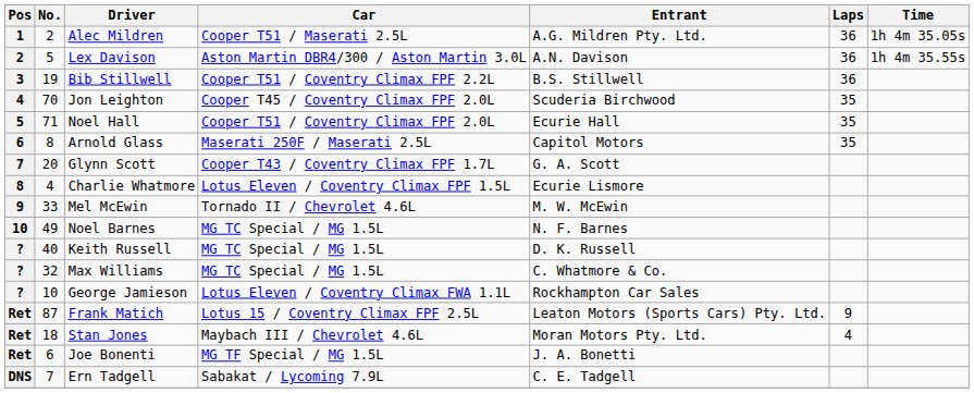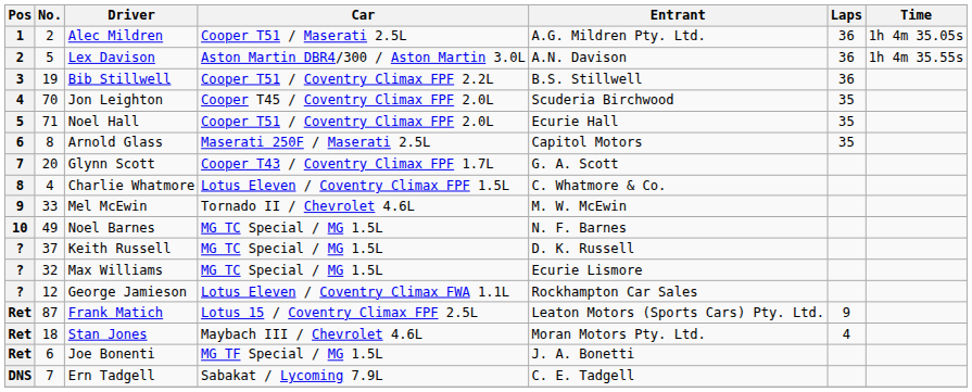 <table class="wikitable" style="font-size: 95%;">
 <tr>
 <th>Pos</th>
 <th>No.</th>
 <th>Driver</th>
 <th>Car</th>
 <th>Entrant</th>
 <th>Laps</th>
 <th>Time</th>
 </tr>
 <tr>
 <th>1</th>
 <td align="center">2</td>
 <td> <a href='#'>Alec Mildren</a></td>
 <td><a href='#'>Cooper T51</a> / <a href='#'>Maserati</a> 2.5L</td>
 <td>A.G. Mildren Pty. Ltd.</td>
 <td align="center">36</td>
 <td>1h 4m 35.05s</td>
 </tr>
 <tr>
 <th>2</th>
 <td align="center">5</td>
 <td> <a href='#'>Lex Davison</a></td>
 <td><a href='#'>Aston Martin DBR4</a>/300 / <a href='#'>Aston Martin</a> 3.0L</td>
 <td>A.N. Davison</td>
 <td align="center">36</td>
 <td>1h 4m 35.55s</td>
 </tr>
 <tr>
 <th>3</th>
 <td align="center">19</td>
 <td> <a href='#'>Bib Stillwell</a></td>
 <td><a href='#'>Cooper T51</a> / <a href='#'>Coventry Climax FPF</a> 2.2L</td>
 <td>B.S. Stillwell</td>
 <td align="center">36</td>
 <td></td>
 </tr>
 <tr>
 <th>4</th>
 <td align="center">70</td>
 <td> Jon Leighton</td>
 <td><a href='#'>Cooper</a> T45 / <a href='#'>Coventry Climax FPF</a> 2.0L</td>
 <td>Scuderia Birchwood</td>
 <td align="center">35</td>
 <td></td>
 </tr>
 <tr>
 <th>5</th>
 <td align="center">71</td>
 <td> Noel Hall</td>
 <td><a href='#'>Cooper T51</a> / <a href='#'>Coventry Climax FPF</a> 2.0L</td>
 <td>Ecurie Hall</td>
 <td align="center">35</td>
 <td></td>
 </tr>
 <tr>
 <th>6</th>
 <td align="center">8</td>
 <td> Arnold Glass</td>
 <td><a href='#'>Maserati 250F</a> / <a href='#'>Maserati</a> 2.5L</td>
 <td>Capitol Motors</td>
 <td align="center">35</td>
 <td></td>
 </tr>
 <tr>
 <th>7</th>
 <td align="center">20</td>
 <td> Glynn Scott</td>
 <td><a href='#'>Cooper T43</a> / <a href='#'>Coventry Climax FPF</a> 1.7L</td>
 <td>G. A. Scott</td>
 <td></td>
 <td></td>
 </tr>
 <tr>
 <th>8</th>
 <td align="center">4</td>
 <td> Charlie Whatmore</td>
 <td><a href='#'>Lotus Eleven</a> / <a href='#'>Coventry Climax FPF</a> 1.5L</td>
-<td>Ecurie Lismore</td>
+<td>C. Whatmore & Co.</td>
 <td></td>
 <td></td>
 </tr>
 <tr>
 <th>9</th>
 <td align="center">33</td>
 <td> Mel McEwin</td>
 <td>Tornado II / <a href='#'>Chevrolet</a> 4.6L</td>
 <td>M. W. McEwin</td>
 <td></td>
 <td></td>
 </tr>
 <tr>
 <th>10</th>
 <td align="center">49</td>
 <td> Noel Barnes</td>
 <td><a href='#'>MG TC</a> Special / <a href='#'>MG</a> 1.5L</td>
 <td>N. F. Barnes</td>
 <td></td>
 <td></td>
 </tr>
 <tr>
 <th>?</th>
-<td align="center">40</td>
+<td align="center">37</td>
 <td> Keith Russell</td>
 <td><a href='#'>MG TC</a> Special / <a href='#'>MG</a> 1.5L</td>
 <td>D. K. Russell</td>
 <td></td>
 <td></td>
 </tr>
 <tr>
 <th>?</th>
 <td align="center">32</td>
 <td> Max Williams</td>
 <td><a href='#'>MG TC</a> Special / <a href='#'>MG</a> 1.5L</td>
-<td>C. Whatmore & Co.</td>
+<td>Ecurie Lismore</td>
 <td></td>
 <td></td>
 </tr>
 <tr>
 <th>?</th>
-<td align="center">10</td>
+<td align="center">12</td>
 <td> George Jamieson</td>
 <td><a href='#'>Lotus Eleven</a> / <a href='#'>Coventry Climax FWA</a> 1.1L</td>
 <td>Rockhampton Car Sales</td>
 <td></td>
 <td></td>
 </tr>
 <tr>
 <th>Ret</th>
 <td align="center">87</td>
 <td> <a href='#'>Frank Matich</a></td>
 <td><a href='#'>Lotus 15</a> / <a href='#'>Coventry Climax FPF</a> 2.5L</td>
 <td>Leaton Motors (Sports Cars) Pty. Ltd.</td>
 <td align="center">9</td>
 <td></td>
 </tr>
 <tr>
 <th>Ret</th>
 <td align="center">18</td>
 <td> <a href='#'>Stan Jones</a></td>
 <td>Maybach III / <a href='#'>Chevrolet</a> 4.6L</td>
 <td>Moran Motors Pty. Ltd.</td>
 <td align="center">4</td>
 <td></td>
 </tr>
 <tr>
 <th>Ret</th>
 <td align="center">6</td>
 <td> Joe Bonenti</td>
 <td><a href='#'>MG TF</a> Special / <a href='#'>MG</a> 1.5L</td>
 <td>J. A. Bonetti</td>
 <td></td>
 <td></td>
 </tr>
 <tr>
 <th>DNS</th>
 <td align="center">7</td>
 <td> Ern Tadgell</td>
 <td>Sabakat / <a href='#'>Lycoming</a> 7.9L</td>
 <td>C. E. Tadgell</td>
 <td></td>
 <td></td>
 </tr>
 <tr>
 </tr>
 </table>
